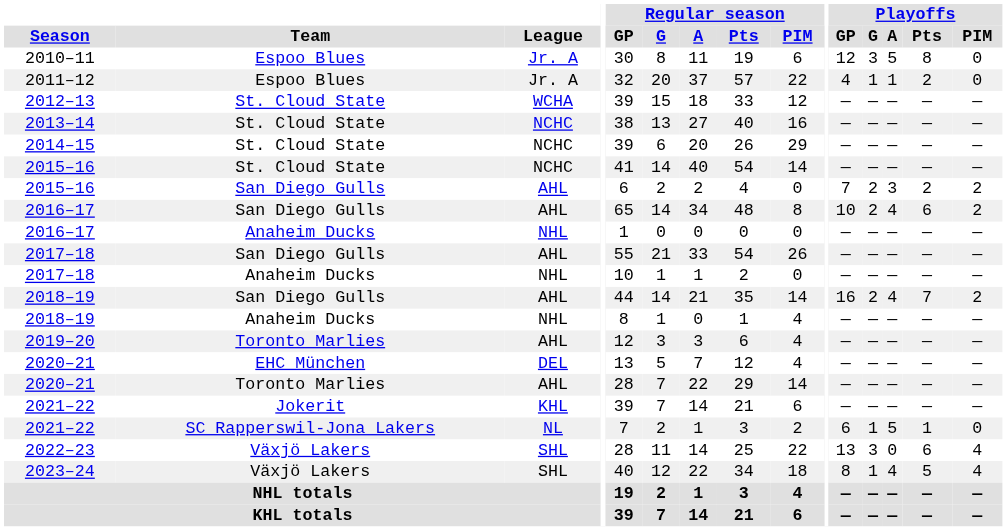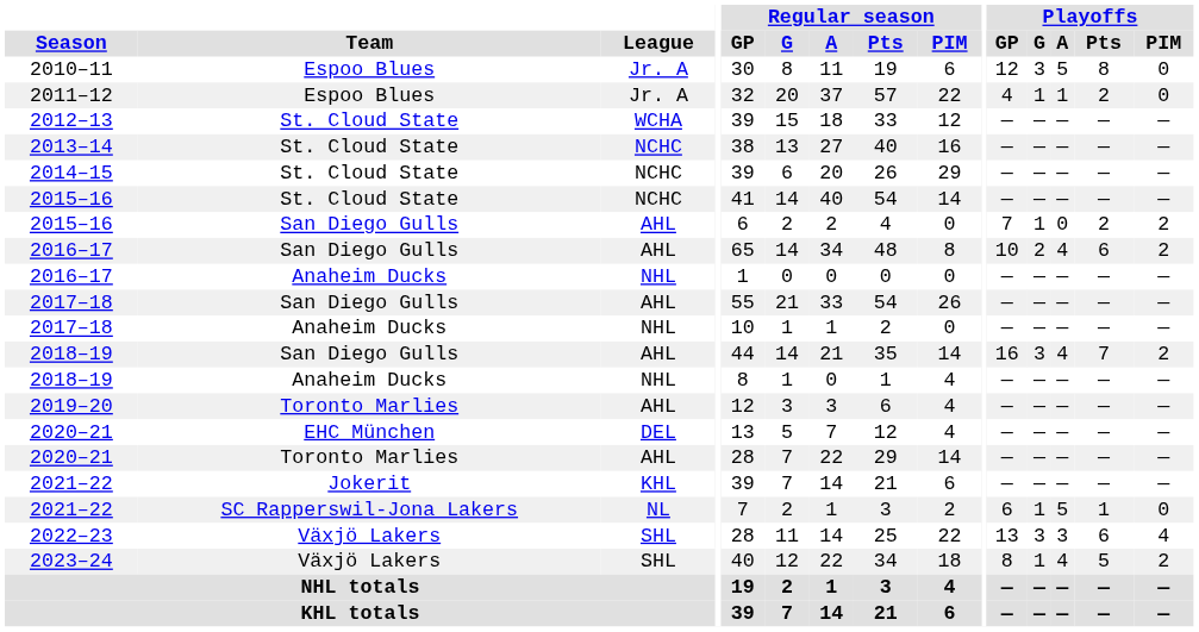 <table border="0" cellpadding="1" cellspacing="0" style="text-align:center; width:60em">
 <tr bgcolor="#e0e0e0">
 <th colspan="3" bgcolor="#ffffff"></th>
 <th rowspan="99" bgcolor="#ffffff"></th>
 <th colspan="5"><a href='#'>Regular season</a></th>
 <th rowspan="99" bgcolor="#ffffff"></th>
 <th colspan="5"><a href='#'>Playoffs</a></th>
 </tr>
 <tr bgcolor="#e0e0e0">
 <th><a href='#'>Season</a></th>
 <th>Team</th>
 <th>League</th>
 <th>GP</th>
 <th><a href='#'>G</a></th>
 <th><a href='#'>A</a></th>
 <th><a href='#'>Pts</a></th>
 <th><a href='#'>PIM</a></th>
 <th>GP</th>
 <th>G</th>
 <th>A</th>
 <th>Pts</th>
 <th>PIM</th>
 </tr>
 <tr>
 <td>2010–11</td>
 <td><a href='#'>Espoo Blues</a></td>
 <td><a href='#'>Jr. A</a></td>
 <td>30</td>
 <td>8</td>
 <td>11</td>
 <td>19</td>
 <td>6</td>
 <td>12</td>
 <td>3</td>
 <td>5</td>
 <td>8</td>
 <td>0</td>
 </tr>
 <tr bgcolor="#f0f0f0">
 <td>2011–12</td>
 <td>Espoo Blues</td>
 <td>Jr. A</td>
 <td>32</td>
 <td>20</td>
 <td>37</td>
 <td>57</td>
 <td>22</td>
 <td>4</td>
 <td>1</td>
 <td>1</td>
 <td>2</td>
 <td>0</td>
 </tr>
 <tr>
 <td><a href='#'>2012–13</a></td>
 <td><a href='#'>St. Cloud State</a></td>
 <td><a href='#'>WCHA</a></td>
 <td>39</td>
 <td>15</td>
 <td>18</td>
 <td>33</td>
 <td>12</td>
 <td>—</td>
 <td>—</td>
 <td>—</td>
 <td>—</td>
 <td>—</td>
 </tr>
 <tr bgcolor="#f0f0f0">
 <td><a href='#'>2013–14</a></td>
 <td>St. Cloud State</td>
 <td><a href='#'>NCHC</a></td>
 <td>38</td>
 <td>13</td>
 <td>27</td>
 <td>40</td>
 <td>16</td>
 <td>—</td>
 <td>—</td>
 <td>—</td>
 <td>—</td>
 <td>—</td>
 </tr>
 <tr>
 <td><a href='#'>2014–15</a></td>
 <td>St. Cloud State</td>
 <td>NCHC</td>
 <td>39</td>
 <td>6</td>
 <td>20</td>
 <td>26</td>
 <td>29</td>
 <td>—</td>
 <td>—</td>
 <td>—</td>
 <td>—</td>
 <td>—</td>
 </tr>
 <tr bgcolor="#f0f0f0">
 <td><a href='#'>2015–16</a></td>
 <td>St. Cloud State</td>
 <td>NCHC</td>
 <td>41</td>
 <td>14</td>
 <td>40</td>
 <td>54</td>
 <td>14</td>
 <td>—</td>
 <td>—</td>
 <td>—</td>
 <td>—</td>
 <td>—</td>
 </tr>
 <tr>
 <td><a href='#'>2015–16</a></td>
 <td><a href='#'>San Diego Gulls</a></td>
 <td><a href='#'>AHL</a></td>
 <td>6</td>
 <td>2</td>
 <td>2</td>
 <td>4</td>
 <td>0</td>
 <td>7</td>
-<td>2</td>
-<td>3</td>
+<td>1</td>
+<td>0</td>
 <td>2</td>
 <td>2</td>
 </tr>
 <tr bgcolor="#f0f0f0">
 <td><a href='#'>2016–17</a></td>
 <td>San Diego Gulls</td>
 <td>AHL</td>
 <td>65</td>
 <td>14</td>
 <td>34</td>
 <td>48</td>
 <td>8</td>
 <td>10</td>
 <td>2</td>
 <td>4</td>
 <td>6</td>
 <td>2</td>
 </tr>
 <tr>
 <td><a href='#'>2016–17</a></td>
 <td><a href='#'>Anaheim Ducks</a></td>
 <td><a href='#'>NHL</a></td>
 <td>1</td>
 <td>0</td>
 <td>0</td>
 <td>0</td>
 <td>0</td>
 <td>—</td>
 <td>—</td>
 <td>—</td>
 <td>—</td>
 <td>—</td>
 </tr>
 <tr bgcolor="#f0f0f0">
 <td><a href='#'>2017–18</a></td>
 <td>San Diego Gulls</td>
 <td>AHL</td>
 <td>55</td>
 <td>21</td>
 <td>33</td>
 <td>54</td>
 <td>26</td>
 <td>—</td>
 <td>—</td>
 <td>—</td>
 <td>—</td>
 <td>—</td>
 </tr>
 <tr>
 <td><a href='#'>2017–18</a></td>
 <td>Anaheim Ducks</td>
 <td>NHL</td>
 <td>10</td>
 <td>1</td>
 <td>1</td>
 <td>2</td>
 <td>0</td>
 <td>—</td>
 <td>—</td>
 <td>—</td>
 <td>—</td>
 <td>—</td>
 </tr>
 <tr bgcolor="#f0f0f0">
 <td><a href='#'>2018–19</a></td>
 <td>San Diego Gulls</td>
 <td>AHL</td>
 <td>44</td>
 <td>14</td>
 <td>21</td>
 <td>35</td>
 <td>14</td>
 <td>16</td>
-<td>2</td>
+<td>3</td>
 <td>4</td>
 <td>7</td>
 <td>2</td>
 </tr>
 <tr>
 <td><a href='#'>2018–19</a></td>
 <td>Anaheim Ducks</td>
 <td>NHL</td>
 <td>8</td>
 <td>1</td>
 <td>0</td>
 <td>1</td>
 <td>4</td>
 <td>—</td>
 <td>—</td>
 <td>—</td>
 <td>—</td>
 <td>—</td>
 </tr>
 <tr bgcolor="#f0f0f0">
 <td><a href='#'>2019–20</a></td>
 <td><a href='#'>Toronto Marlies</a></td>
 <td>AHL</td>
 <td>12</td>
 <td>3</td>
 <td>3</td>
 <td>6</td>
 <td>4</td>
 <td>—</td>
 <td>—</td>
 <td>—</td>
 <td>—</td>
 <td>—</td>
 </tr>
 <tr>
 <td><a href='#'>2020–21</a></td>
 <td><a href='#'>EHC München</a></td>
 <td><a href='#'>DEL</a></td>
 <td>13</td>
 <td>5</td>
 <td>7</td>
 <td>12</td>
 <td>4</td>
 <td>—</td>
 <td>—</td>
 <td>—</td>
 <td>—</td>
 <td>—</td>
 </tr>
 <tr bgcolor="#f0f0f0">
 <td><a href='#'>2020–21</a></td>
 <td>Toronto Marlies</td>
 <td>AHL</td>
 <td>28</td>
 <td>7</td>
 <td>22</td>
 <td>29</td>
 <td>14</td>
 <td>—</td>
 <td>—</td>
 <td>—</td>
 <td>—</td>
 <td>—</td>
 </tr>
 <tr>
 <td><a href='#'>2021–22</a></td>
 <td><a href='#'>Jokerit</a></td>
 <td><a href='#'>KHL</a></td>
 <td>39</td>
 <td>7</td>
 <td>14</td>
 <td>21</td>
 <td>6</td>
 <td>—</td>
 <td>—</td>
 <td>—</td>
 <td>—</td>
 <td>—</td>
 </tr>
 <tr bgcolor="#f0f0f0">
 <td><a href='#'>2021–22</a></td>
 <td><a href='#'>SC Rapperswil-Jona Lakers</a></td>
 <td><a href='#'>NL</a></td>
 <td>7</td>
 <td>2</td>
 <td>1</td>
 <td>3</td>
 <td>2</td>
 <td>6</td>
 <td>1</td>
 <td>5</td>
 <td>1</td>
 <td>0</td>
 </tr>
 <tr>
 <td><a href='#'>2022–23</a></td>
 <td><a href='#'>Växjö Lakers</a></td>
 <td><a href='#'>SHL</a></td>
 <td>28</td>
 <td>11</td>
 <td>14</td>
 <td>25</td>
 <td>22</td>
 <td>13</td>
 <td>3</td>
-<td>0</td>
+<td>3</td>
 <td>6</td>
 <td>4</td>
 </tr>
 <tr bgcolor="#f0f0f0">
 <td><a href='#'>2023–24</a></td>
 <td>Växjö Lakers</td>
 <td>SHL</td>
 <td>40</td>
 <td>12</td>
 <td>22</td>
 <td>34</td>
 <td>18</td>
 <td>8</td>
 <td>1</td>
 <td>4</td>
 <td>5</td>
-<td>4</td>
+<td>2</td>
 </tr>
 <tr bgcolor="#e0e0e0">
 <th colspan="3">NHL totals</th>
 <th>19</th>
 <th>2</th>
 <th>1</th>
 <th>3</th>
 <th>4</th>
 <th>—</th>
 <th>—</th>
 <th>—</th>
 <th>—</th>
 <th>—</th>
 </tr>
 <tr bgcolor="#e0e0e0">
 <th colspan="3">KHL totals</th>
 <th>39</th>
 <th>7</th>
 <th>14</th>
 <th>21</th>
 <th>6</th>
 <th>—</th>
 <th>—</th>
 <th>—</th>
 <th>—</th>
 <th>—</th>
 </tr>
 </table>
